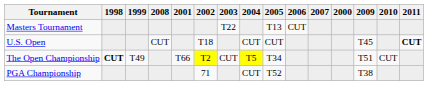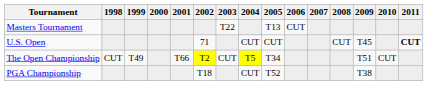 <table class="wikitable" style="font-size:95%;text-align:center;">
 <tr>
 <th>Tournament</th>
 <th>1998</th>
 <th>1999</th>
-<th>2008</th>
+<th>2000</th>
 <th>2001</th>
 <th>2002</th>
 <th>2003</th>
 <th>2004</th>
 <th>2005</th>
 <th>2006</th>
 <th>2007</th>
-<th>2000</th>
+<th>2008</th>
 <th>2009</th>
 <th>2010</th>
 <th>2011</th>
 </tr>
 <tr>
 <td align=left><a href='#'>Masters Tournament</a></td>
 <td style="background:#eeeeee;"></td>
 <td style="background:#eeeeee;"></td>
 <td style="background:#eeeeee;"></td>
 <td style="background:#eeeeee;"></td>
 <td style="background:#eeeeee;"></td>
 <td>T22</td>
 <td style="background:#eeeeee;"></td>
 <td>T13</td>
 <td>CUT</td>
 <td style="background:#eeeeee;"></td>
 <td style="background:#eeeeee;"></td>
 <td style="background:#eeeeee;"></td>
 <td style="background:#eeeeee;"></td>
 <td style="background:#eeeeee;"></td>
 </tr>
 <tr>
 <td align=left><a href='#'>U.S. Open</a></td>
 <td style="background:#eeeeee;"></td>
 <td style="background:#eeeeee;"></td>
-<td>CUT</td>
 <td style="background:#eeeeee;"></td>
-<td>T18</td>
+<td style="background:#eeeeee;"></td>
+<td>71</td>
 <td style="background:#eeeeee;"></td>
 <td>CUT</td>
 <td>CUT</td>
 <td style="background:#eeeeee;"></td>
 <td style="background:#eeeeee;"></td>
-<td style="background:#eeeeee;"></td>
+<td>CUT</td>
 <td>T45</td>
 <td style="background:#eeeeee;"></td>
 <td><strong>CUT</strong></td>
 </tr>
 <tr>
 <td align=left><a href='#'>The Open Championship</a></td>
-<td><strong>CUT</strong></td>
+<td>CUT</td>
 <td>T49</td>
 <td style="background:#eeeeee;"></td>
 <td>T66</td>
 <td style="background:yellow;">T2</td>
 <td>CUT</td>
 <td style="background:yellow;">T5</td>
 <td>T34</td>
 <td style="background:#eeeeee;"></td>
 <td style="background:#eeeeee;"></td>
 <td style="background:#eeeeee;"></td>
 <td>T51</td>
 <td>CUT</td>
 <td style="background:#eeeeee;"></td>
 </tr>
 <tr>
 <td align=left><a href='#'>PGA Championship</a></td>
 <td style="background:#eeeeee;"></td>
 <td style="background:#eeeeee;"></td>
 <td style="background:#eeeeee;"></td>
 <td style="background:#eeeeee;"></td>
-<td>71</td>
+<td>T18</td>
 <td style="background:#eeeeee;"></td>
 <td>CUT</td>
 <td>T52</td>
 <td style="background:#eeeeee;"></td>
 <td style="background:#eeeeee;"></td>
 <td style="background:#eeeeee;"></td>
 <td>T38</td>
 <td style="background:#eeeeee;"></td>
 <td style="background:#eeeeee;"></td>
 </tr>
 </table>
